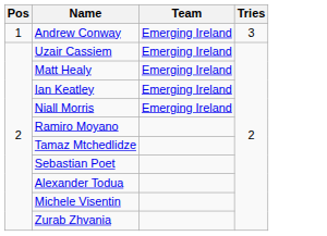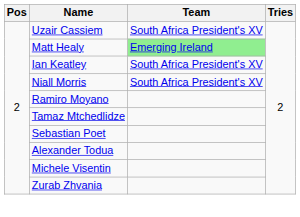 <table class="wikitable">
 <tr>
 <th>Pos</th>
 <th>Name</th>
 <th>Team</th>
 <th>Tries</th>
 </tr>
 <tr>
-<td align=center>1</td>
-<td><a href='#'>Andrew Conway</a></td>
-<td> <a href='#'>Emerging Ireland</a></td>
-<td align=center>3</td>
-</tr>
-<tr>
 <td rowspan=10 align=center>2</td>
 <td><a href='#'>Uzair Cassiem</a></td>
-<td> <a href='#'>Emerging Ireland</a></td>
+<td> <a href='#'>South Africa President's XV</a></td>
 <td rowspan=10 align=center>2</td>
 </tr>
 <tr>
 <td><a href='#'>Matt Healy</a></td>
-<td> <a href='#'>Emerging Ireland</a></td>
+<td style="background: lightgreen;"> <a href='#'>Emerging Ireland</a></td>
 </tr>
 <tr>
 <td><a href='#'>Ian Keatley</a></td>
-<td> <a href='#'>Emerging Ireland</a></td>
+<td> <a href='#'>South Africa President's XV</a></td>
 </tr>
 <tr>
 <td><a href='#'>Niall Morris</a></td>
-<td> <a href='#'>Emerging Ireland</a></td>
+<td> <a href='#'>South Africa President's XV</a></td>
 </tr>
 <tr>
 <td><a href='#'>Ramiro Moyano</a></td>
 <td></td>
 </tr>
 <tr>
 <td><a href='#'>Tamaz Mtchedlidze</a></td>
 <td></td>
 </tr>
 <tr>
 <td><a href='#'>Sebastian Poet</a></td>
 <td></td>
 </tr>
 <tr>
 <td><a href='#'>Alexander Todua</a></td>
 <td></td>
 </tr>
 <tr>
 <td><a href='#'>Michele Visentin</a></td>
 <td></td>
 </tr>
 <tr>
 <td><a href='#'>Zurab Zhvania</a></td>
 <td></td>
 </tr>
 </table>
